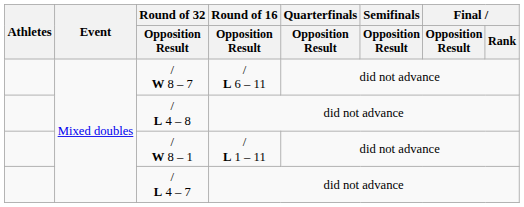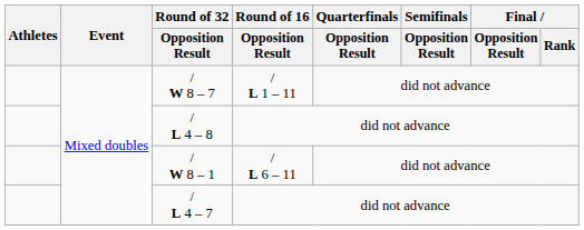 <table class="wikitable" style="font-size:90%">
 <tr>
 <th rowspan=2>Athletes</th>
 <th rowspan=2>Event</th>
 <th>Round of 32</th>
 <th>Round of 16</th>
 <th>Quarterfinals</th>
 <th>Semifinals</th>
 <th colspan=2>Final / </th>
 </tr>
 <tr style="font-size:95%">
 <th>Opposition<br>Result</th>
 <th>Opposition<br>Result</th>
 <th>Opposition<br>Result</th>
 <th>Opposition<br>Result</th>
 <th>Opposition<br>Result</th>
 <th>Rank</th>
 </tr>
 <tr align=center>
 <td align=left><br></td>
 <td align=left rowspan=4><a href='#'>Mixed doubles</a></td>
 <td> / <br> <strong>W</strong> 8 – 7</td>
-<td> / <br><strong>L</strong> 6 – 11</td>
+<td> / <br><strong>L</strong> 1 – 11</td>
 <td colspan=4>did not advance</td>
 </tr>
 <tr align=center>
 <td align=left><br></td>
 <td> / <br><strong>L</strong> 4 – 8</td>
 <td colspan="5">did not advance</td>
 </tr>
 <tr align=center>
 <td align=left><br></td>
 <td> / <br><strong>W</strong> 8 – 1</td>
-<td> / <br><strong>L</strong> 1 – 11</td>
+<td> / <br><strong>L</strong> 6 – 11</td>
 <td colspan=4>did not advance</td>
 </tr>
 <tr align=center>
 <td align=left><br></td>
 <td> / <br><strong>L</strong> 4 – 7</td>
 <td colspan="5">did not advance</td>
 </tr>
 </table>
